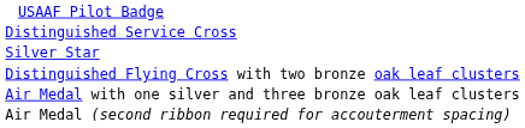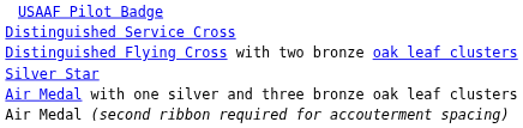 <table>
 <tr>
 <td colspan="2">  <a href='#'>USAAF Pilot Badge</a></td>
 </tr>
 <tr>
 <td></td>
 <td><a href='#'>Distinguished Service Cross</a></td>
 </tr>
 <tr>
 <td></td>
-<td><a href='#'>Silver Star</a></td>
+<td><a href='#'>Distinguished Flying Cross</a> with two bronze <a href='#'>oak leaf clusters</a></td>
 </tr>
 <tr>
 <td></td>
-<td><a href='#'>Distinguished Flying Cross</a> with two bronze <a href='#'>oak leaf clusters</a></td>
+<td><a href='#'>Silver Star</a></td>
 </tr>
 <tr>
 <td></td>
 <td><a href='#'>Air Medal</a> with one silver and three bronze oak leaf clusters</td>
 </tr>
 <tr>
 <td></td>
 <td>Air Medal <em>(second ribbon required for accouterment spacing)</em></td>
 </tr>
 <tr>
 </tr>
 </table>
